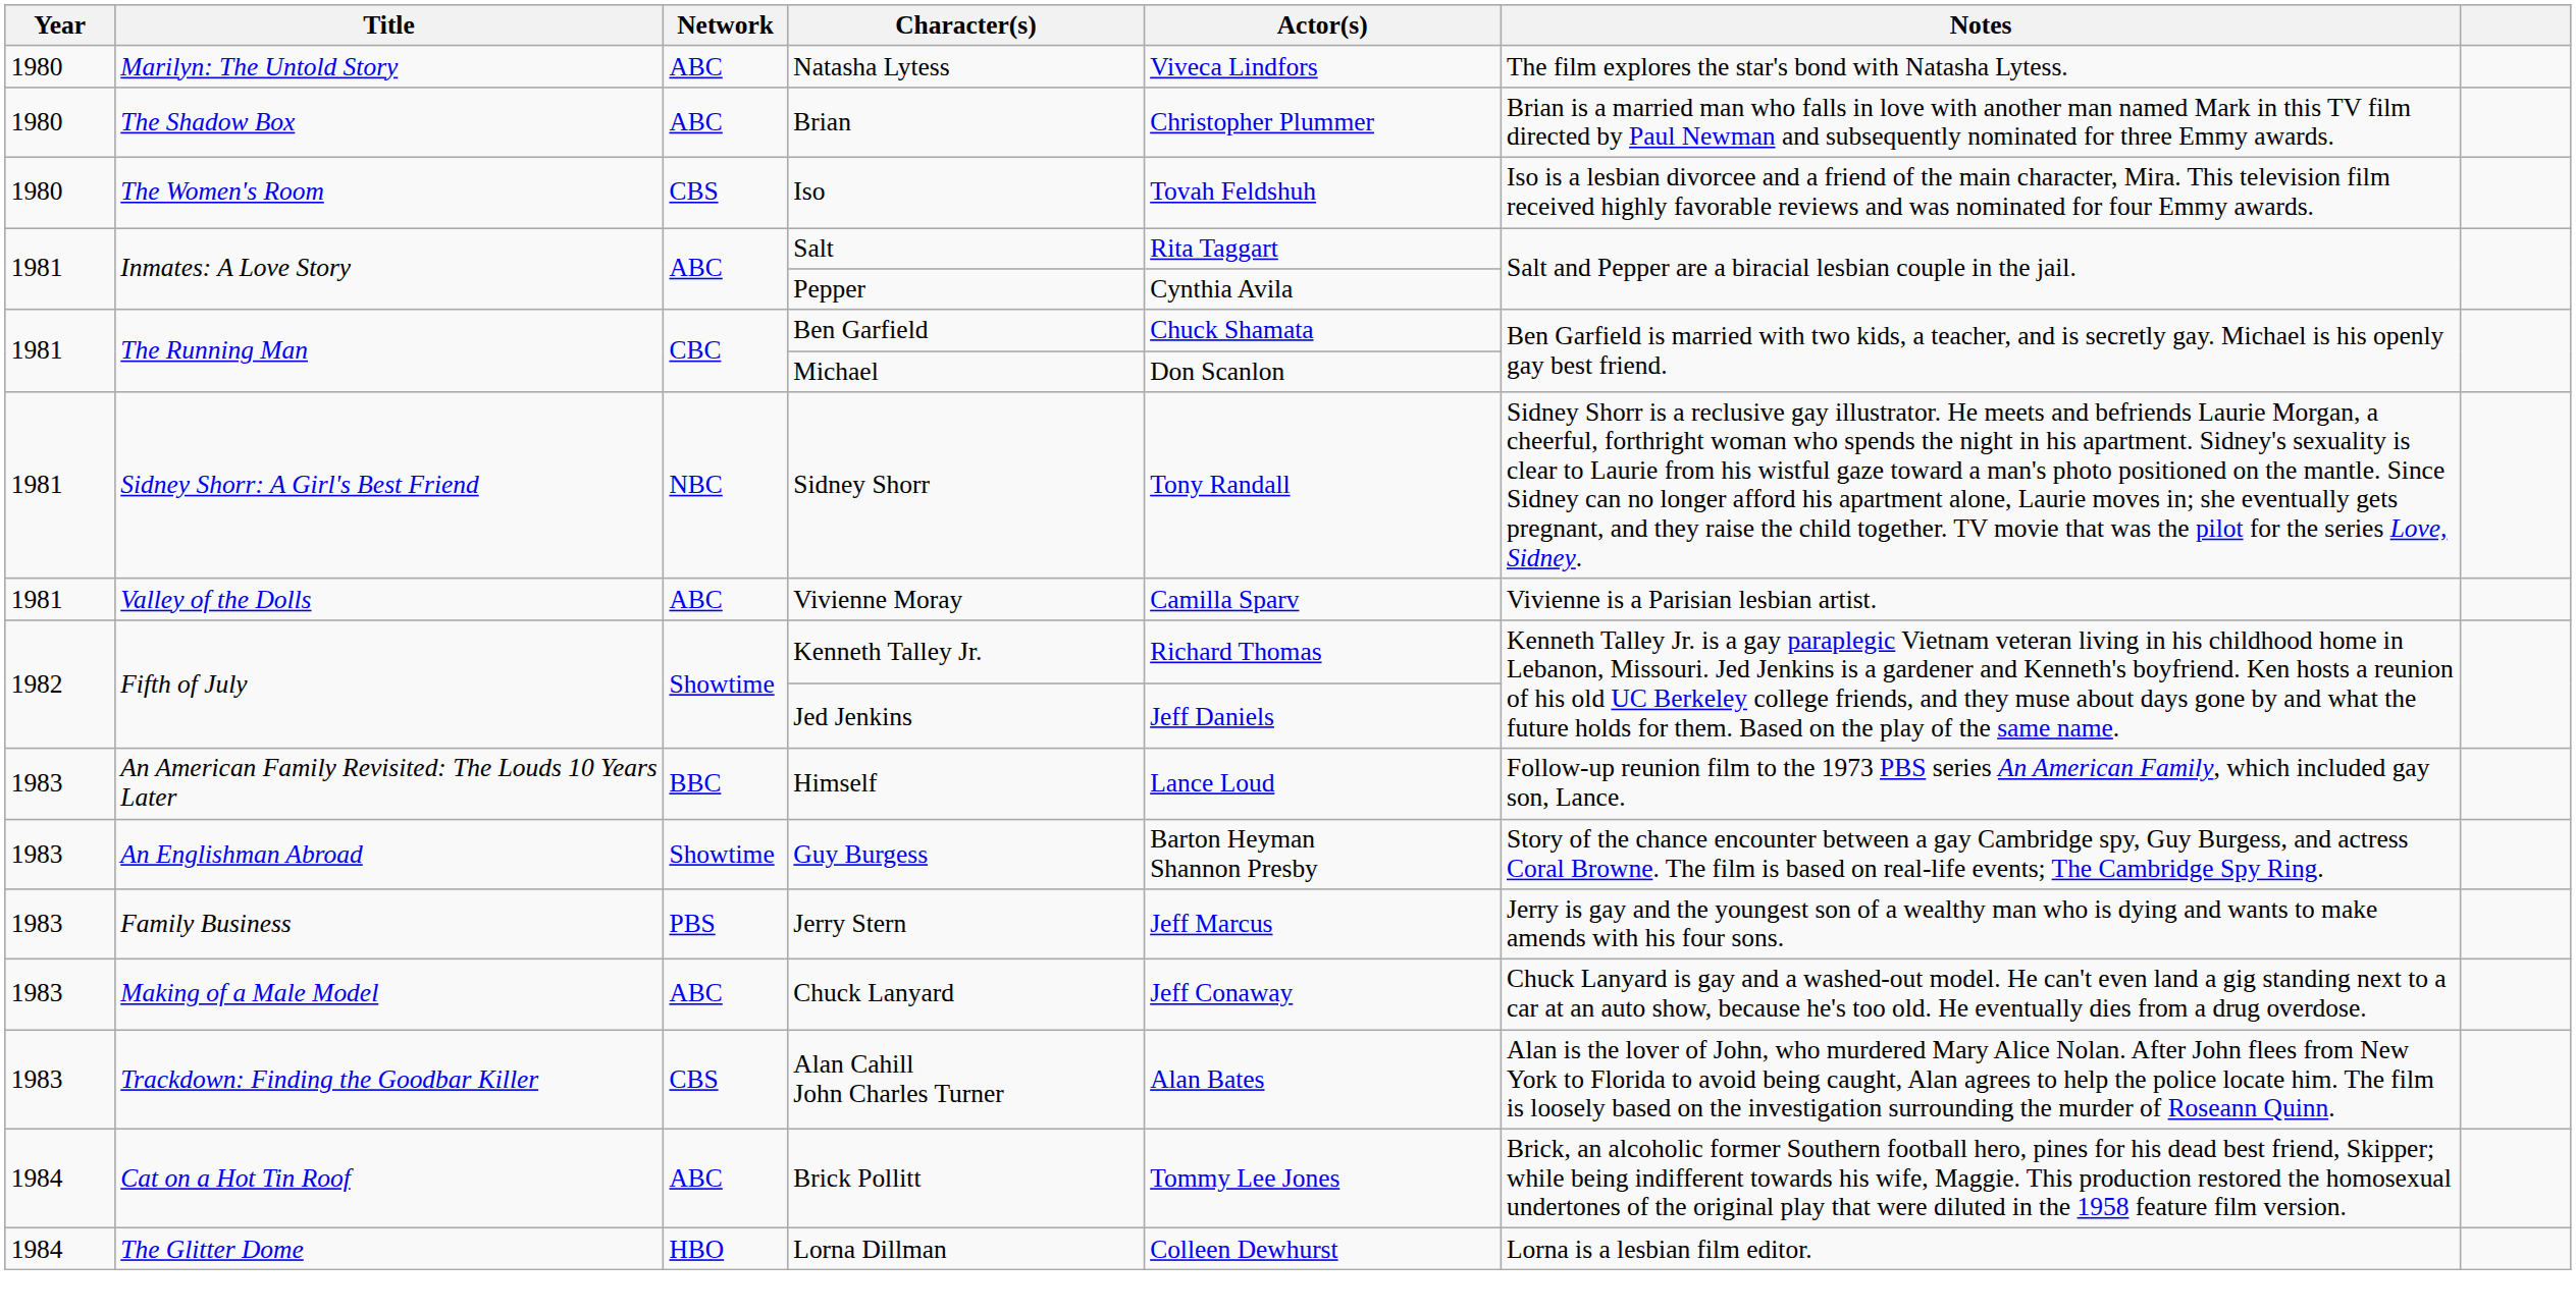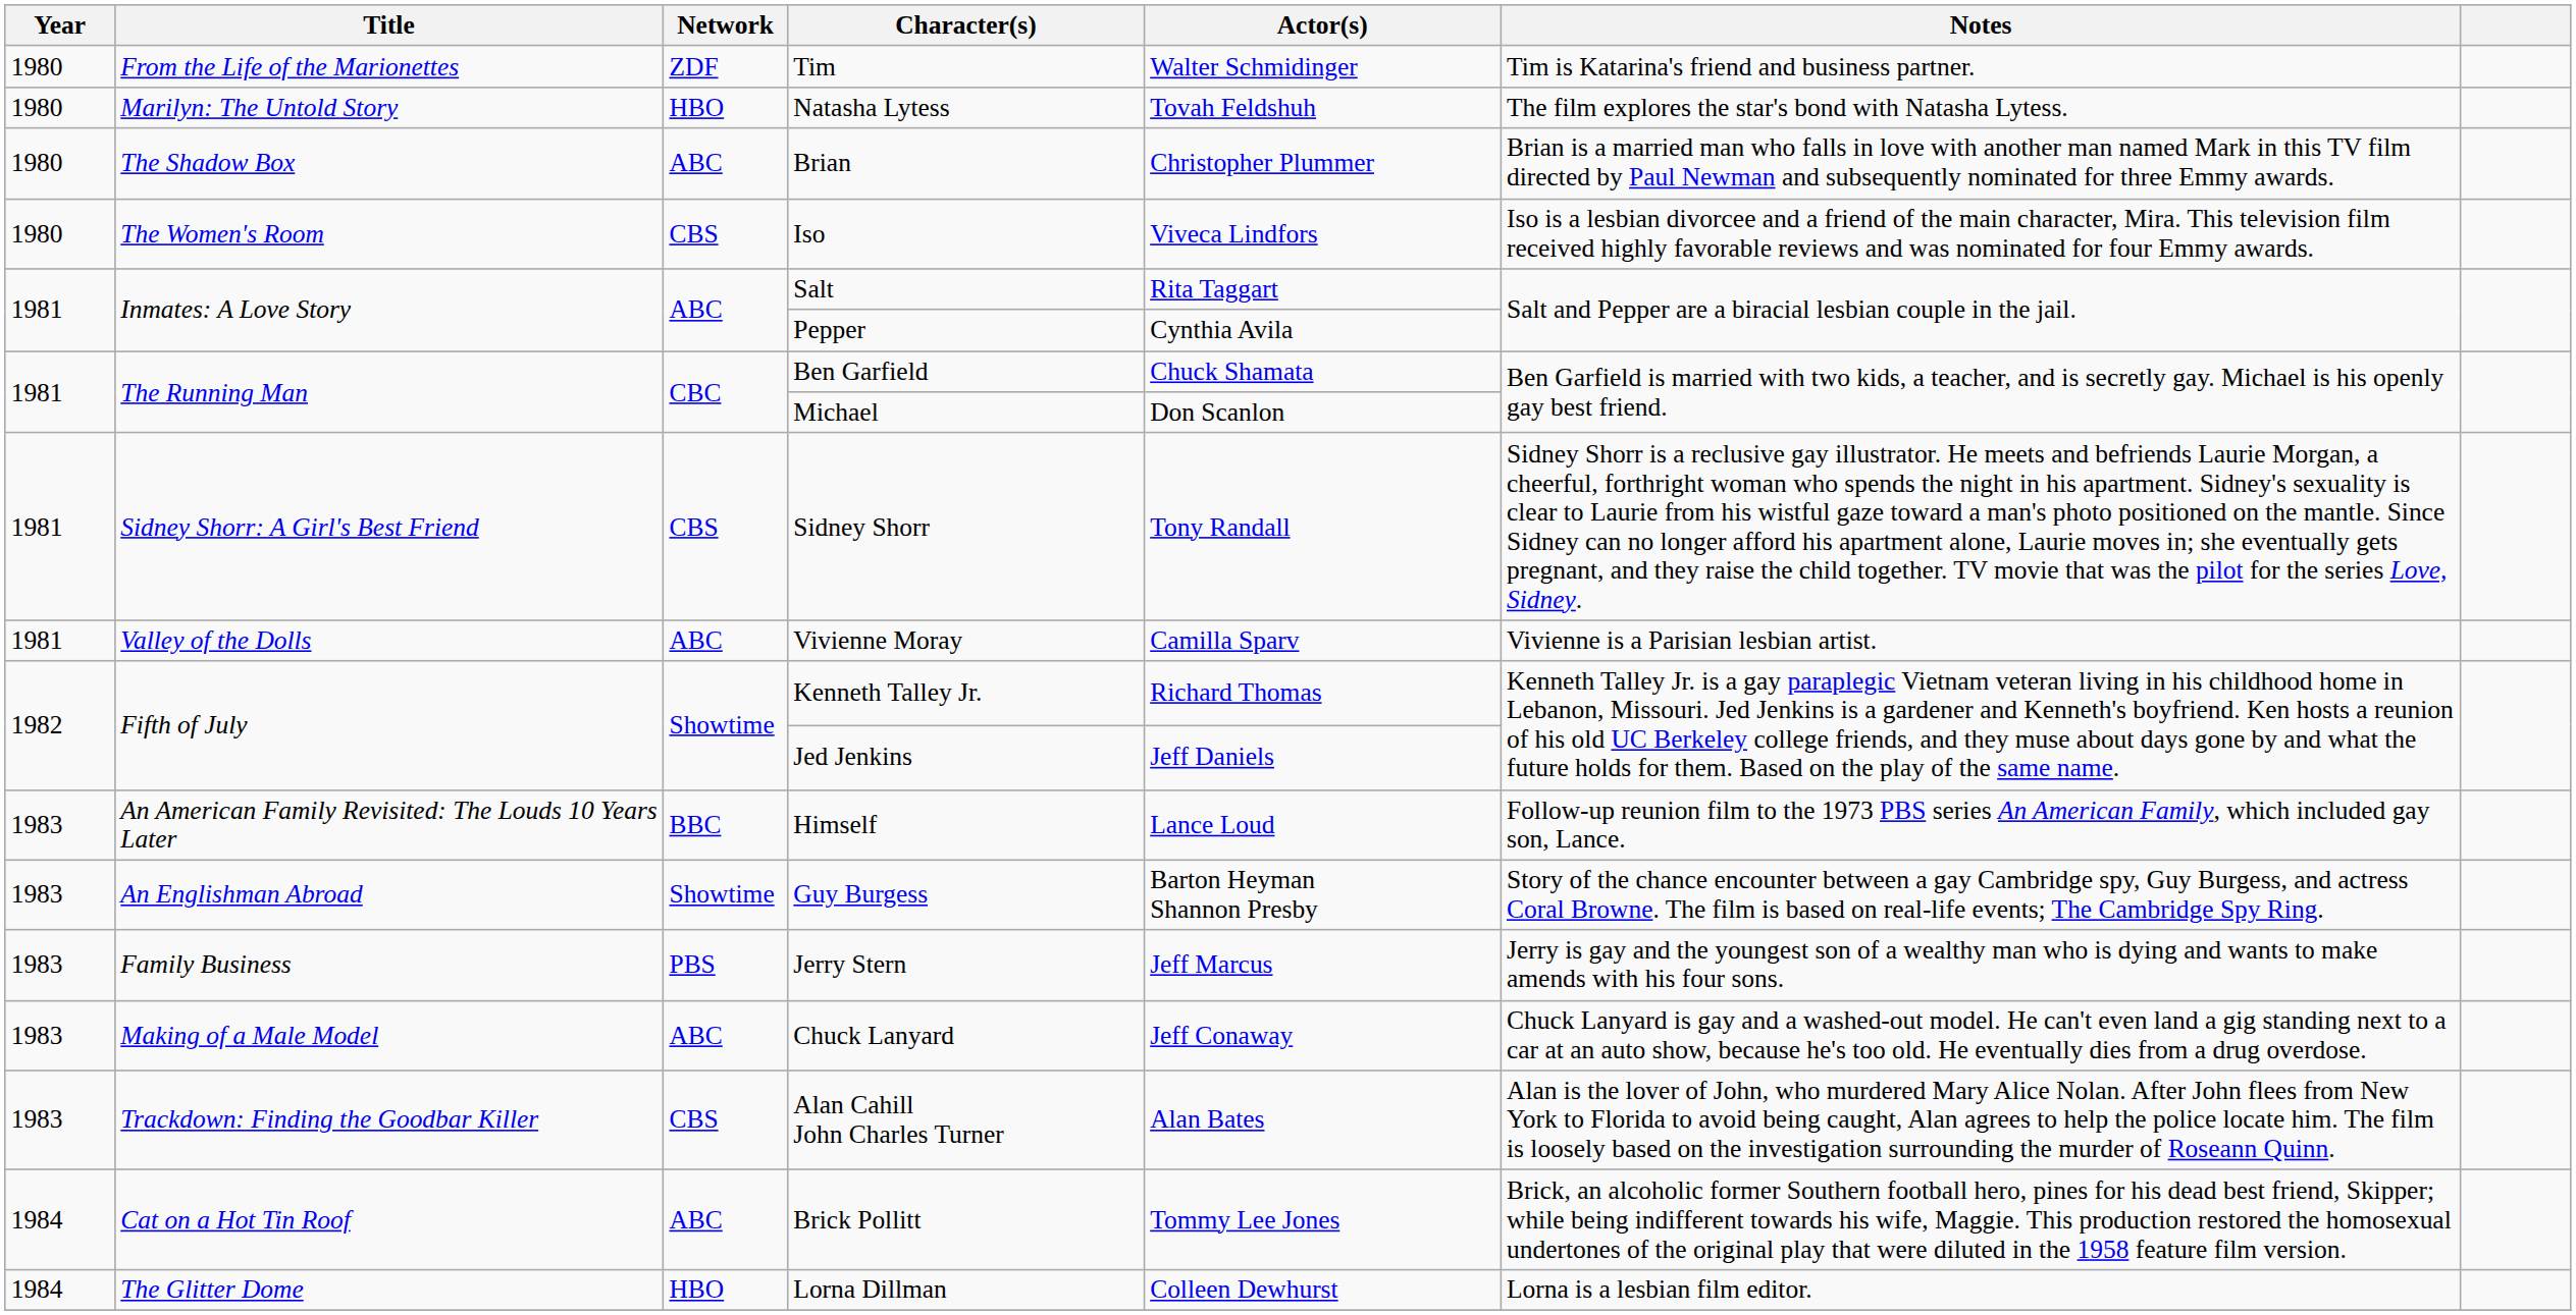 <table class="wikitable sortable" style="width: 100%">
 <tr>
 <th style="width:4%;">Year</th>
 <th style="width:20%;">Title</th>
 <th style="width:4%;">Network</th>
 <th style="width:13%;">Character(s)</th>
 <th style="width:13%;">Actor(s)</th>
 <th style="width:35%;">Notes</th>
 <th style="width:4%;" class="unsortable"></th>
 </tr>
 <tr>
 <td>1980</td>
+<td><em><a href='#'>From the Life of the Marionettes</a></em></td>
+<td><a href='#'>ZDF</a></td>
+<td>Tim</td>
+<td><a href='#'>Walter Schmidinger</a></td>
+<td>Tim is Katarina's friend and business partner.</td>
+<td></td>
+</tr>
+<tr>
+<td>1980</td>
 <td><em><a href='#'>Marilyn: The Untold Story</a></em></td>
-<td><a href='#'>ABC</a></td>
+<td><a href='#'>HBO</a></td>
 <td>Natasha Lytess</td>
-<td><a href='#'>Viveca Lindfors</a></td>
+<td><a href='#'>Tovah Feldshuh</a></td>
 <td>The film explores the star's bond with Natasha Lytess.</td>
 <td></td>
 </tr>
 <tr>
 <td>1980</td>
 <td><em><a href='#'>The Shadow Box</a></em></td>
 <td><a href='#'>ABC</a></td>
 <td>Brian</td>
 <td><a href='#'>Christopher Plummer</a></td>
 <td>Brian is a married man who falls in love with another man named Mark in this TV film directed by <a href='#'>Paul Newman</a> and subsequently nominated for three Emmy awards.</td>
 <td></td>
 </tr>
 <tr>
 <td>1980</td>
 <td><em><a href='#'>The Women's Room</a></em></td>
 <td><a href='#'>CBS</a></td>
 <td>Iso</td>
-<td><a href='#'>Tovah Feldshuh</a></td>
+<td><a href='#'>Viveca Lindfors</a></td>
 <td>Iso is a lesbian divorcee and a friend of the main character, Mira. This television film received highly favorable reviews and was nominated for four Emmy awards.</td>
 <td></td>
 </tr>
 <tr>
 <td rowspan="2">1981</td>
 <td rowspan="2"><em>Inmates: A Love Story</em></td>
 <td rowspan="2"><a href='#'>ABC</a></td>
 <td>Salt</td>
 <td><a href='#'>Rita Taggart</a></td>
 <td rowspan="2">Salt and Pepper are a biracial lesbian couple in the jail.</td>
 <td rowspan="2"></td>
 </tr>
 <tr>
 <td>Pepper</td>
 <td>Cynthia Avila</td>
 </tr>
 <tr>
 <td rowspan="2">1981</td>
 <td rowspan="2"><em><a href='#'>The Running Man</a></em></td>
 <td rowspan="2"><a href='#'>CBC</a></td>
 <td>Ben Garfield</td>
 <td><a href='#'>Chuck Shamata</a></td>
 <td rowspan="2">Ben Garfield is married with two kids, a teacher, and is secretly gay. Michael is his openly gay best friend.</td>
 <td rowspan="2"></td>
 </tr>
 <tr>
 <td>Michael</td>
 <td>Don Scanlon</td>
 </tr>
 <tr>
 <td>1981</td>
 <td><em><a href='#'>Sidney Shorr: A Girl's Best Friend</a></em></td>
-<td><a href='#'>NBC</a></td>
+<td><a href='#'>CBS</a></td>
 <td>Sidney Shorr</td>
 <td><a href='#'>Tony Randall</a></td>
 <td>Sidney Shorr is a reclusive gay illustrator. He meets and befriends Laurie Morgan, a cheerful, forthright woman who spends the night in his apartment. Sidney's sexuality is clear to Laurie from his wistful gaze toward a man's photo positioned on the mantle. Since Sidney can no longer afford his apartment alone, Laurie moves in; she eventually gets pregnant, and they raise the child together. TV movie that was the <a href='#'>pilot</a> for the series <em><a href='#'>Love, Sidney</a></em>.</td>
 <td></td>
 </tr>
 <tr>
 <td>1981</td>
 <td><em><a href='#'>Valley of the Dolls</a></em></td>
 <td><a href='#'>ABC</a></td>
 <td>Vivienne Moray</td>
 <td><a href='#'>Camilla Sparv</a></td>
 <td>Vivienne is a Parisian lesbian artist.</td>
 <td></td>
 </tr>
 <tr>
 <td rowspan="2">1982</td>
 <td rowspan="2"><em>Fifth of July</em></td>
 <td rowspan="2"><a href='#'>Showtime</a></td>
 <td>Kenneth Talley Jr.</td>
 <td><a href='#'>Richard Thomas</a></td>
 <td rowspan="2">Kenneth Talley Jr. is a gay <a href='#'>paraplegic</a> Vietnam veteran living in his childhood home in Lebanon, Missouri. Jed Jenkins is a gardener and Kenneth's boyfriend. Ken hosts a reunion of his old <a href='#'>UC Berkeley</a> college friends, and they muse about days gone by and what the future holds for them. Based on the play of the <a href='#'>same name</a>.</td>
 <td rowspan="2"></td>
 </tr>
 <tr>
 <td>Jed Jenkins</td>
 <td><a href='#'>Jeff Daniels</a></td>
 </tr>
 <tr>
 <td>1983</td>
 <td><em>An American Family Revisited: The Louds 10 Years Later</em></td>
 <td><a href='#'>BBC</a></td>
 <td>Himself</td>
 <td><a href='#'>Lance Loud</a></td>
 <td>Follow-up reunion film to the 1973 <a href='#'>PBS</a> series <em><a href='#'>An American Family</a></em>, which included gay son, Lance.</td>
 <td></td>
 </tr>
 <tr>
 <td>1983</td>
 <td><em><a href='#'>An Englishman Abroad</a></em></td>
 <td><a href='#'>Showtime</a></td>
 <td><a href='#'>Guy Burgess</a></td>
 <td>Barton Heyman <br> Shannon Presby</td>
 <td>Story of the chance encounter between a gay Cambridge spy, Guy Burgess, and actress <a href='#'>Coral Browne</a>. The film is based on real-life events; <a href='#'>The Cambridge Spy Ring</a>.</td>
 <td></td>
 </tr>
 <tr>
 <td>1983</td>
 <td><em>Family Business</em></td>
 <td><a href='#'>PBS</a></td>
 <td>Jerry Stern</td>
 <td><a href='#'>Jeff Marcus</a></td>
 <td>Jerry is gay and the youngest son of a wealthy man who is dying and wants to make amends with his four sons.</td>
 <td></td>
 </tr>
 <tr>
 <td>1983</td>
 <td><em><a href='#'>Making of a Male Model</a></em></td>
 <td><a href='#'>ABC</a></td>
 <td>Chuck Lanyard</td>
 <td><a href='#'>Jeff Conaway</a></td>
 <td>Chuck Lanyard is gay and a washed-out model. He can't even land a gig standing next to a car at an auto show, because he's too old. He eventually dies from a drug overdose.</td>
 <td></td>
 </tr>
 <tr>
 <td>1983</td>
 <td><em><a href='#'>Trackdown: Finding the Goodbar Killer</a></em></td>
 <td><a href='#'>CBS</a></td>
 <td>Alan Cahill<br> John Charles Turner</td>
 <td><a href='#'>Alan Bates</a></td>
 <td>Alan is the lover of John, who murdered Mary Alice Nolan. After John flees from New York to Florida to avoid being caught, Alan agrees to help the police locate him. The film is loosely based on the investigation surrounding the murder of <a href='#'>Roseann Quinn</a>.</td>
 <td></td>
 </tr>
 <tr>
 <td>1984</td>
 <td><em><a href='#'>Cat on a Hot Tin Roof</a></em></td>
 <td><a href='#'>ABC</a></td>
 <td>Brick Pollitt</td>
 <td><a href='#'>Tommy Lee Jones</a></td>
 <td>Brick, an alcoholic former Southern football hero, pines for his dead best friend, Skipper; while being indifferent towards his wife, Maggie.  This production restored the homosexual undertones of the original play that were diluted in the <a href='#'>1958</a> feature film version.</td>
 <td></td>
 </tr>
 <tr>
 <td>1984</td>
 <td><em><a href='#'>The Glitter Dome</a></em></td>
 <td><a href='#'>HBO</a></td>
 <td>Lorna Dillman</td>
 <td><a href='#'>Colleen Dewhurst</a></td>
 <td>Lorna is a lesbian film editor.</td>
 <td></td>
 </tr>
 <tr>
 </tr>
 </table>
